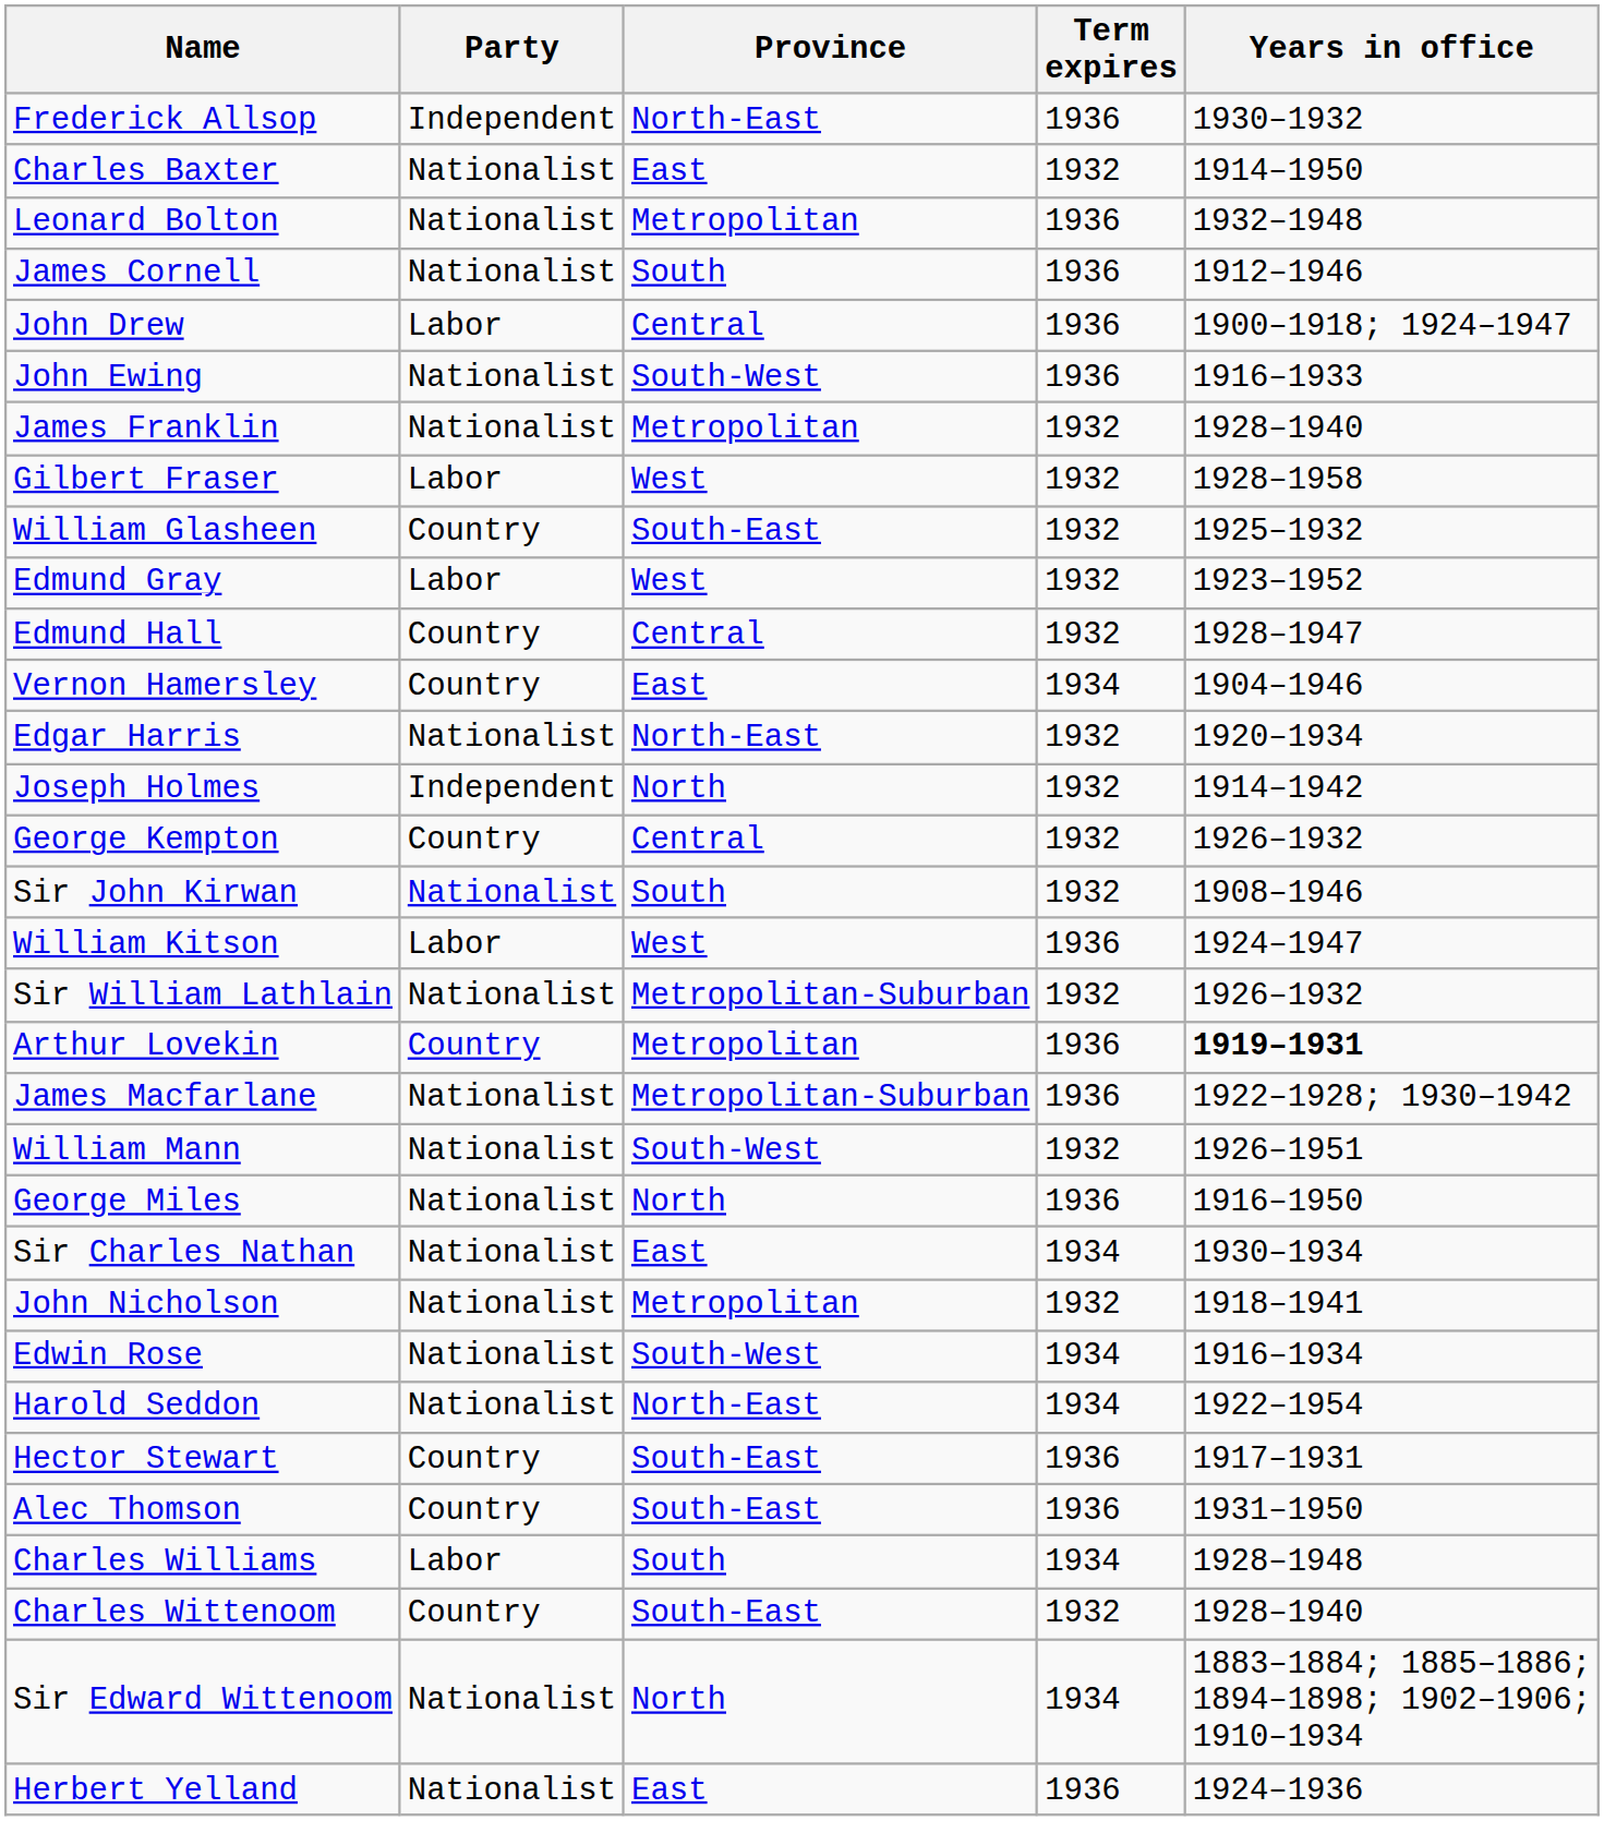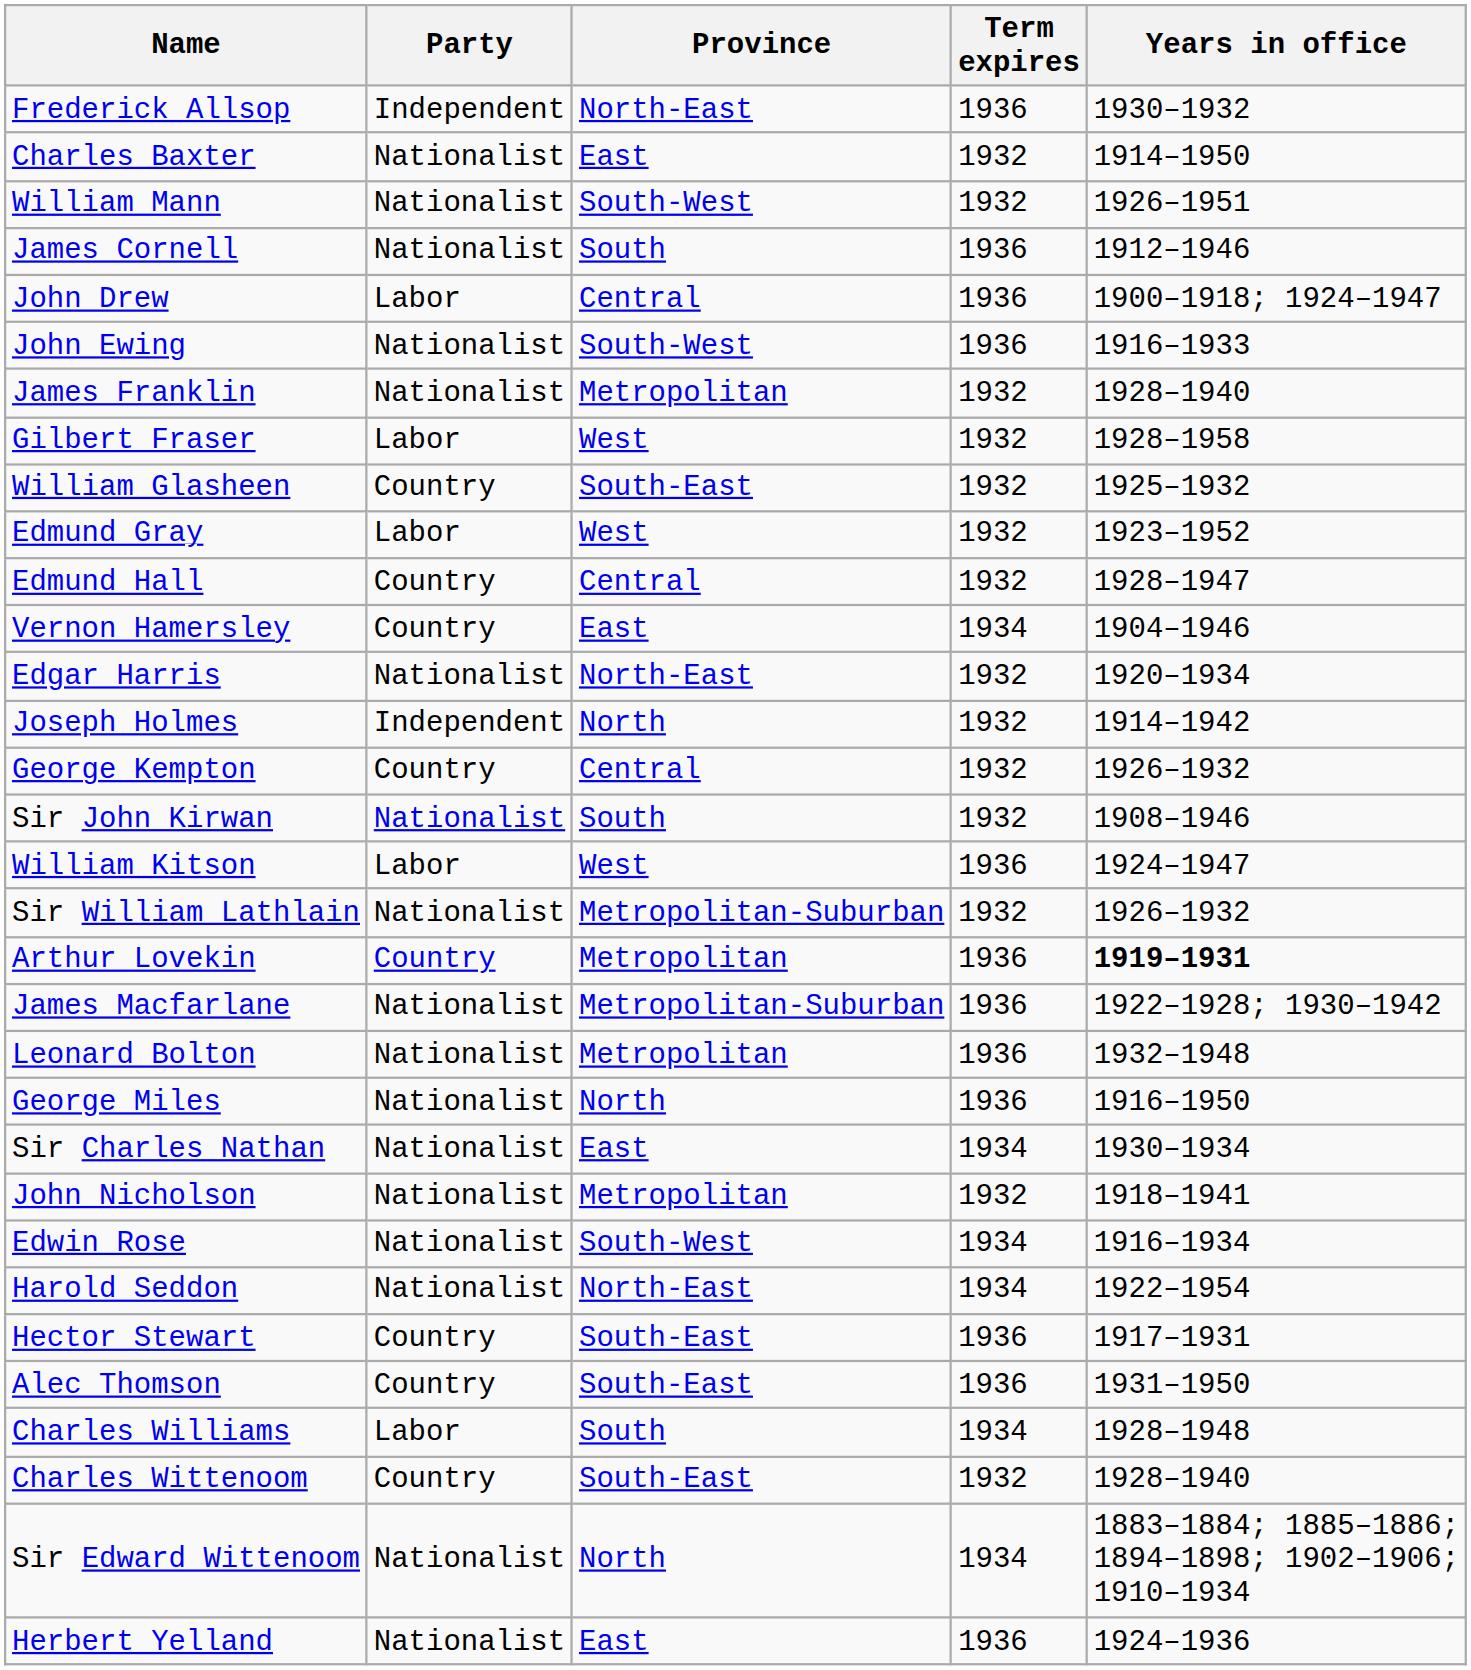 <table class="wikitable sortable">
 <tr>
 <th><strong>Name</strong></th>
 <th><strong>Party</strong></th>
 <th><strong>Province</strong></th>
 <th><strong>Term<br>expires</strong></th>
 <th><strong>Years in office</strong></th>
 </tr>
 <tr>
 <td><a href='#'>Frederick Allsop</a></td>
 <td>Independent</td>
 <td><a href='#'>North-East</a></td>
 <td>1936</td>
 <td>1930–1932</td>
 </tr>
 <tr>
 <td><a href='#'>Charles Baxter</a></td>
 <td>Nationalist</td>
 <td><a href='#'>East</a></td>
 <td>1932</td>
 <td>1914–1950</td>
 </tr>
 <tr>
-<td><a href='#'>Leonard Bolton</a></td>
+<td><a href='#'>William Mann</a></td>
 <td>Nationalist</td>
-<td><a href='#'>Metropolitan</a></td>
-<td>1936</td>
-<td>1932–1948</td>
+<td><a href='#'>South-West</a></td>
+<td>1932</td>
+<td>1926–1951</td>
 </tr>
 <tr>
 <td><a href='#'>James Cornell</a></td>
 <td>Nationalist</td>
 <td><a href='#'>South</a></td>
 <td>1936</td>
 <td>1912–1946</td>
 </tr>
 <tr>
 <td><a href='#'>John Drew</a></td>
 <td>Labor</td>
 <td><a href='#'>Central</a></td>
 <td>1936</td>
 <td>1900–1918; 1924–1947</td>
 </tr>
 <tr>
 <td><a href='#'>John Ewing</a></td>
 <td>Nationalist</td>
 <td><a href='#'>South-West</a></td>
 <td>1936</td>
 <td>1916–1933</td>
 </tr>
 <tr>
 <td><a href='#'>James Franklin</a></td>
 <td>Nationalist</td>
 <td><a href='#'>Metropolitan</a></td>
 <td>1932</td>
 <td>1928–1940</td>
 </tr>
 <tr>
 <td><a href='#'>Gilbert Fraser</a></td>
 <td>Labor</td>
 <td><a href='#'>West</a></td>
 <td>1932</td>
 <td>1928–1958</td>
 </tr>
 <tr>
 <td><a href='#'>William Glasheen</a></td>
 <td>Country</td>
 <td><a href='#'>South-East</a></td>
 <td>1932</td>
 <td>1925–1932</td>
 </tr>
 <tr>
 <td><a href='#'>Edmund Gray</a></td>
 <td>Labor</td>
 <td><a href='#'>West</a></td>
 <td>1932</td>
 <td>1923–1952</td>
 </tr>
 <tr>
 <td><a href='#'>Edmund Hall</a></td>
 <td>Country</td>
 <td><a href='#'>Central</a></td>
 <td>1932</td>
 <td>1928–1947</td>
 </tr>
 <tr>
 <td><a href='#'>Vernon Hamersley</a></td>
 <td>Country</td>
 <td><a href='#'>East</a></td>
 <td>1934</td>
 <td>1904–1946</td>
 </tr>
 <tr>
 <td><a href='#'>Edgar Harris</a></td>
 <td>Nationalist</td>
 <td><a href='#'>North-East</a></td>
 <td>1932</td>
 <td>1920–1934</td>
 </tr>
 <tr>
 <td><a href='#'>Joseph Holmes</a></td>
 <td>Independent</td>
 <td><a href='#'>North</a></td>
 <td>1932</td>
 <td>1914–1942</td>
 </tr>
 <tr>
 <td><a href='#'>George Kempton</a></td>
 <td>Country</td>
 <td><a href='#'>Central</a></td>
 <td>1932</td>
 <td>1926–1932</td>
 </tr>
 <tr>
 <td>Sir <a href='#'>John Kirwan</a></td>
 <td><a href='#'>Nationalist</a></td>
 <td><a href='#'>South</a></td>
 <td>1932</td>
 <td>1908–1946</td>
 </tr>
 <tr>
 <td><a href='#'>William Kitson</a></td>
 <td>Labor</td>
 <td><a href='#'>West</a></td>
 <td>1936</td>
 <td>1924–1947</td>
 </tr>
 <tr>
 <td>Sir <a href='#'>William Lathlain</a></td>
 <td>Nationalist</td>
 <td><a href='#'>Metropolitan-Suburban</a></td>
 <td>1932</td>
 <td>1926–1932</td>
 </tr>
 <tr>
 <td><a href='#'>Arthur Lovekin</a></td>
 <td><a href='#'>Country</a></td>
 <td><a href='#'>Metropolitan</a></td>
 <td>1936</td>
 <td><strong>1919–1931</strong></td>
 </tr>
 <tr>
 <td><a href='#'>James Macfarlane</a></td>
 <td>Nationalist</td>
 <td><a href='#'>Metropolitan-Suburban</a></td>
 <td>1936</td>
 <td>1922–1928; 1930–1942</td>
 </tr>
 <tr>
-<td><a href='#'>William Mann</a></td>
+<td><a href='#'>Leonard Bolton</a></td>
 <td>Nationalist</td>
-<td><a href='#'>South-West</a></td>
-<td>1932</td>
-<td>1926–1951</td>
+<td><a href='#'>Metropolitan</a></td>
+<td>1936</td>
+<td>1932–1948</td>
 </tr>
 <tr>
 <td><a href='#'>George Miles</a></td>
 <td>Nationalist</td>
 <td><a href='#'>North</a></td>
 <td>1936</td>
 <td>1916–1950</td>
 </tr>
 <tr>
 <td>Sir <a href='#'>Charles Nathan</a></td>
 <td>Nationalist</td>
 <td><a href='#'>East</a></td>
 <td>1934</td>
 <td>1930–1934</td>
 </tr>
 <tr>
 <td><a href='#'>John Nicholson</a></td>
 <td>Nationalist</td>
 <td><a href='#'>Metropolitan</a></td>
 <td>1932</td>
 <td>1918–1941</td>
 </tr>
 <tr>
 <td><a href='#'>Edwin Rose</a></td>
 <td>Nationalist</td>
 <td><a href='#'>South-West</a></td>
 <td>1934</td>
 <td>1916–1934</td>
 </tr>
 <tr>
 <td><a href='#'>Harold Seddon</a></td>
 <td>Nationalist</td>
 <td><a href='#'>North-East</a></td>
 <td>1934</td>
 <td>1922–1954</td>
 </tr>
 <tr>
 <td><a href='#'>Hector Stewart</a></td>
 <td>Country</td>
 <td><a href='#'>South-East</a></td>
 <td>1936</td>
 <td>1917–1931</td>
 </tr>
 <tr>
 <td><a href='#'>Alec Thomson</a></td>
 <td>Country</td>
 <td><a href='#'>South-East</a></td>
 <td>1936</td>
 <td>1931–1950</td>
 </tr>
 <tr>
 <td><a href='#'>Charles Williams</a></td>
 <td>Labor</td>
 <td><a href='#'>South</a></td>
 <td>1934</td>
 <td>1928–1948</td>
 </tr>
 <tr>
 <td><a href='#'>Charles Wittenoom</a></td>
 <td>Country</td>
 <td><a href='#'>South-East</a></td>
 <td>1932</td>
 <td>1928–1940</td>
 </tr>
 <tr>
 <td>Sir <a href='#'>Edward Wittenoom</a></td>
 <td>Nationalist</td>
 <td><a href='#'>North</a></td>
 <td>1934</td>
 <td>1883–1884; 1885–1886;<br>1894–1898; 1902–1906;<br>1910–1934</td>
 </tr>
 <tr>
 <td><a href='#'>Herbert Yelland</a></td>
 <td>Nationalist</td>
 <td><a href='#'>East</a></td>
 <td>1936</td>
 <td>1924–1936</td>
 </tr>
 </table>
